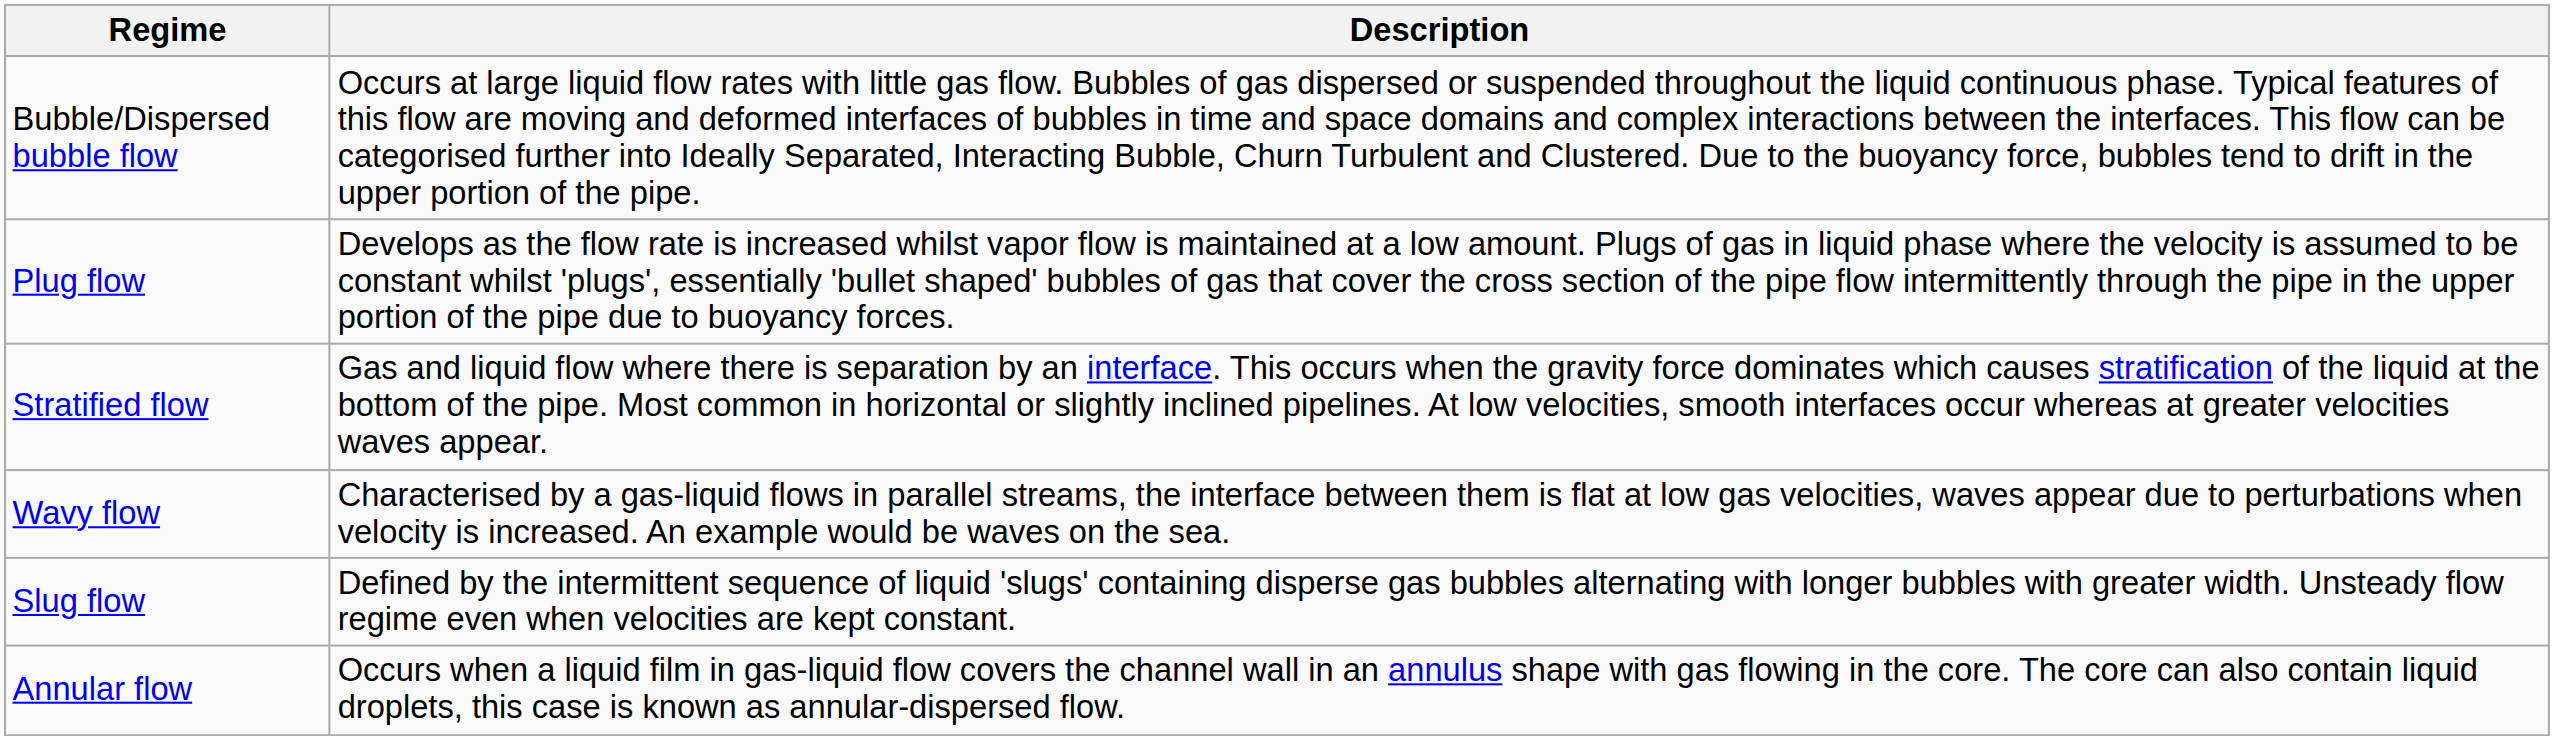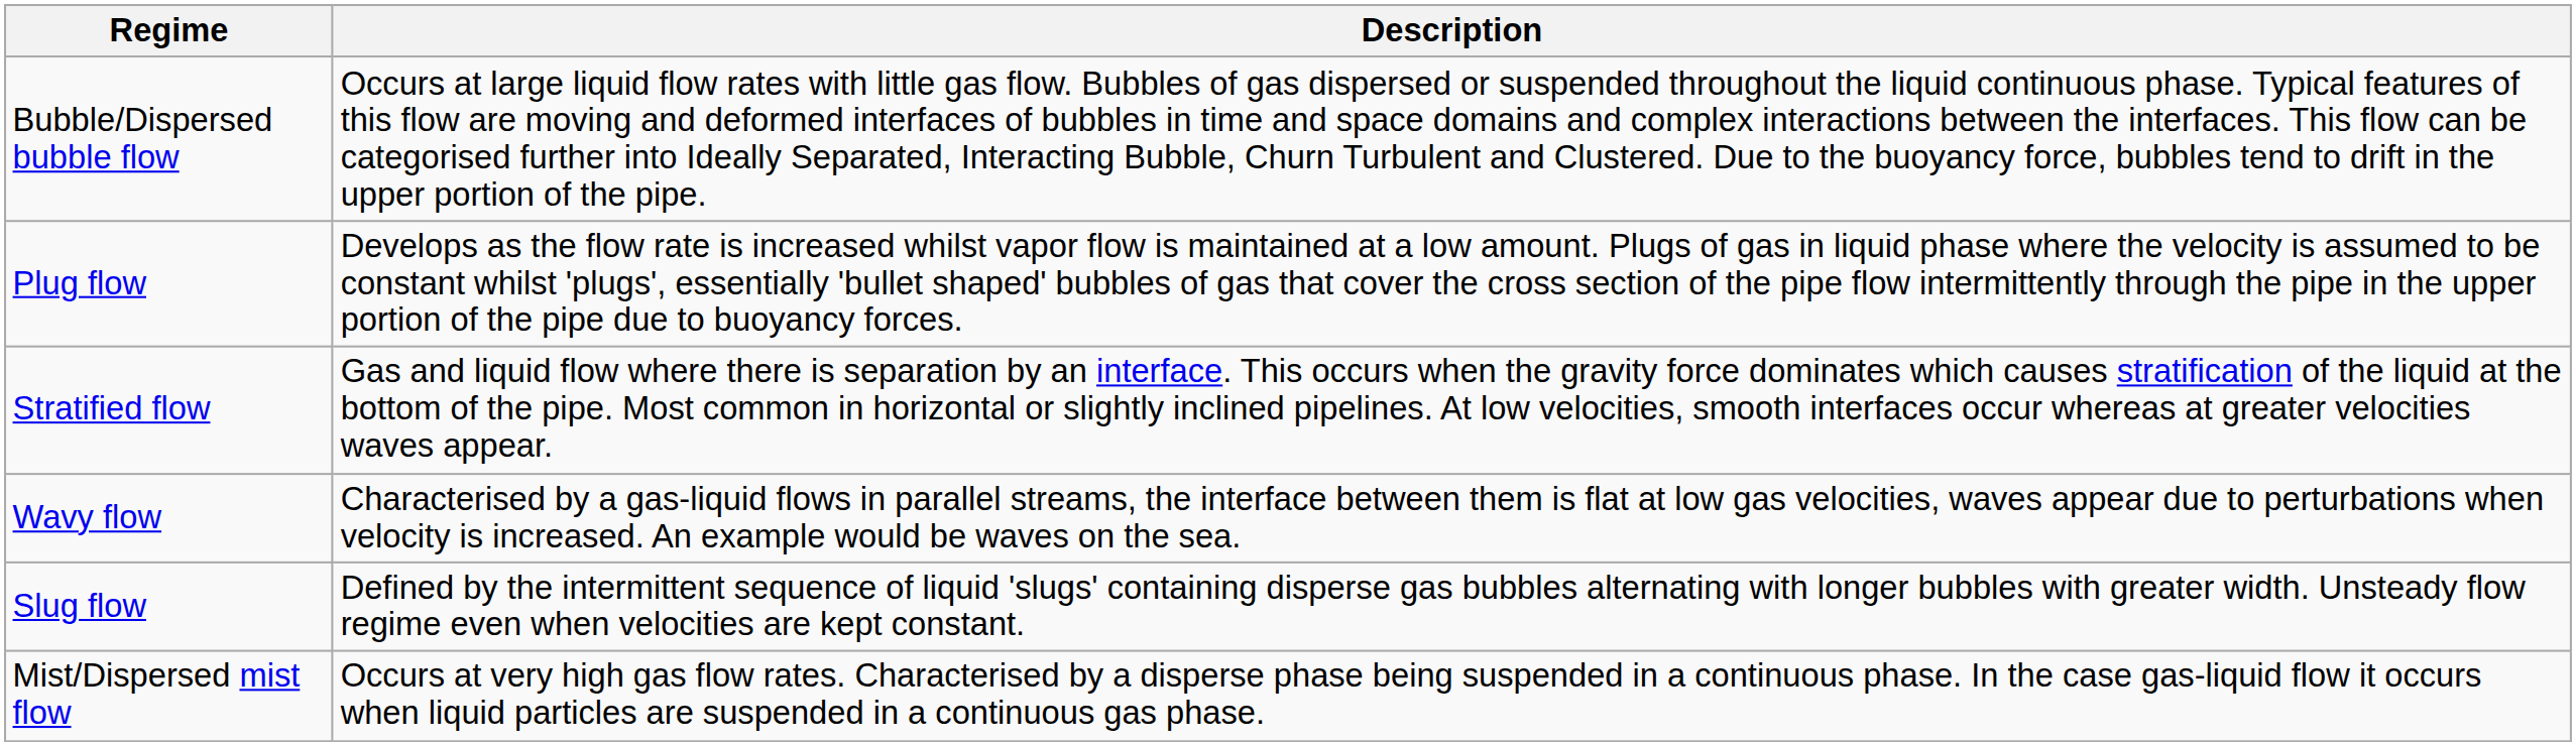 <table class="wikitable">
 <tr>
 <th>Regime</th>
 <th>Description</th>
 </tr>
 <tr>
 <td>Bubble/Dispersed <a href='#'>bubble flow</a></td>
 <td>Occurs at large liquid flow rates with little gas flow. Bubbles of gas dispersed or suspended throughout the liquid continuous phase. Typical features of this flow are moving and deformed interfaces of bubbles in time and space domains and complex interactions between the interfaces. This flow can be categorised further into Ideally Separated, Interacting Bubble, Churn Turbulent and Clustered. Due to the buoyancy force, bubbles tend to drift in the upper portion of the pipe.</td>
 </tr>
 <tr>
 <td><a href='#'>Plug flow</a></td>
 <td>Develops as the flow rate is increased whilst vapor flow is maintained at a low amount. Plugs of gas in liquid phase where the velocity is assumed to be constant whilst 'plugs', essentially 'bullet shaped' bubbles of gas that cover the cross section of the pipe flow intermittently through the pipe in the upper portion of the pipe due to buoyancy forces.</td>
 </tr>
 <tr>
 <td><a href='#'>Stratified flow</a></td>
 <td>Gas and liquid flow where there is separation by an <a href='#'>interface</a>.  This occurs when the gravity force dominates which causes <a href='#'>stratification</a> of the liquid at the bottom of the pipe. Most common in horizontal or slightly inclined pipelines. At low velocities, smooth interfaces occur whereas at greater velocities waves appear.</td>
 </tr>
 <tr>
 <td><a href='#'>Wavy flow</a></td>
 <td>Characterised by a gas-liquid flows in parallel streams, the interface between them is flat at low gas velocities, waves appear due to perturbations when velocity is increased. An example would be waves on the sea.</td>
 </tr>
 <tr>
 <td><a href='#'>Slug flow</a></td>
 <td>Defined by the intermittent sequence of liquid 'slugs' containing disperse gas bubbles alternating with longer bubbles with greater width. Unsteady flow regime even when velocities are kept constant.</td>
 </tr>
 <tr>
-<td><a href='#'>Annular flow</a></td>
-<td>Occurs when a liquid film in gas-liquid flow covers the channel wall in an <a href='#'>annulus</a> shape with gas flowing in the core. The core can also contain liquid droplets, this case is known as annular-dispersed flow.</td>
+<td>Mist/Dispersed <a href='#'>mist flow</a></td>
+<td>Occurs at very high gas flow rates. Characterised by a disperse phase being suspended in a continuous phase. In the case gas-liquid flow it occurs when liquid particles are suspended in a continuous gas phase.</td>
 </tr>
 </table>
